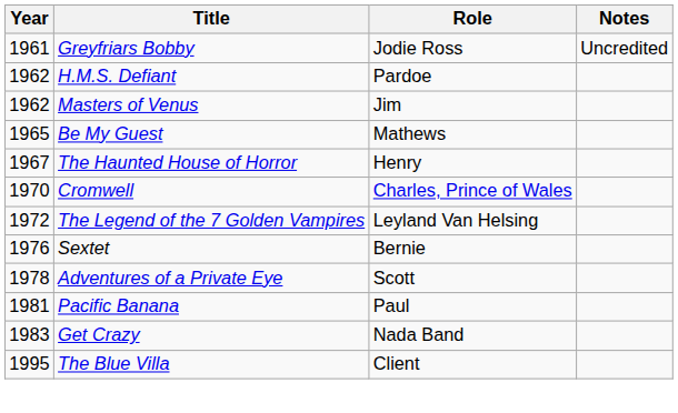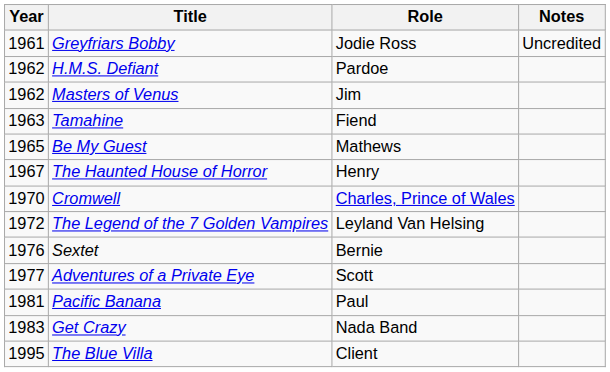 <table class="wikitable sortable">
 <tr>
 <th>Year</th>
 <th>Title</th>
 <th>Role</th>
 <th>Notes</th>
 </tr>
 <tr>
 <td>1961</td>
 <td><a href='#'><em>Greyfriars Bobby</em></a></td>
 <td>Jodie Ross</td>
 <td>Uncredited</td>
 </tr>
 <tr>
 <td>1962</td>
 <td><em><a href='#'>H.M.S. Defiant</a></em></td>
 <td>Pardoe</td>
 <td></td>
 </tr>
 <tr>
 <td>1962</td>
 <td><em><a href='#'>Masters of Venus</a></em></td>
 <td>Jim</td>
+<td></td>
+</tr>
+<tr>
+<td>1963</td>
+<td><em><a href='#'>Tamahine</a></em></td>
+<td>Fiend</td>
 <td></td>
 </tr>
 <tr>
 <td>1965</td>
 <td><a href='#'><em>Be My Guest</em></a></td>
 <td>Mathews</td>
 <td></td>
 </tr>
 <tr>
 <td>1967</td>
 <td><em><a href='#'>The Haunted House of Horror</a></em></td>
 <td>Henry</td>
 <td></td>
 </tr>
 <tr>
 <td>1970</td>
 <td><a href='#'><em>Cromwell</em></a></td>
 <td><a href='#'>Charles, Prince of Wales</a></td>
 <td></td>
 </tr>
 <tr>
 <td>1972</td>
 <td><em><a href='#'>The Legend of the 7 Golden Vampires</a></em></td>
 <td>Leyland Van Helsing</td>
 <td></td>
 </tr>
 <tr>
 <td>1976</td>
 <td><em>Sextet</em></td>
 <td>Bernie</td>
 <td></td>
 </tr>
 <tr>
-<td>1978</td>
+<td>1977</td>
 <td><em><a href='#'>Adventures of a Private Eye</a></em></td>
 <td>Scott</td>
 <td></td>
 </tr>
 <tr>
 <td>1981</td>
 <td><em><a href='#'>Pacific Banana</a></em></td>
 <td>Paul</td>
 <td></td>
 </tr>
 <tr>
 <td>1983</td>
 <td><em><a href='#'>Get Crazy</a></em></td>
 <td>Nada Band</td>
 <td></td>
 </tr>
 <tr>
 <td>1995</td>
 <td><em><a href='#'>The Blue Villa</a></em></td>
 <td>Client</td>
 <td></td>
 </tr>
 </table>
